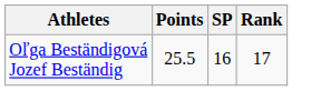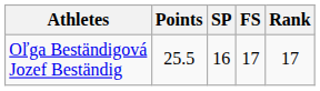 <table class="wikitable" border="1" style="font-size:90%">
 <tr>
 <th>Athletes</th>
 <th>Points</th>
 <th>SP</th>
+<th>FS</th>
 <th>Rank</th>
 </tr>
 <tr align=center>
 <td align=left><a href='#'>Oľga Beständigová</a><br><a href='#'>Jozef Beständig</a></td>
 <td>25.5</td>
 <td>16</td>
 <td>17</td>
+<td>17</td>
 </tr>
 </table>
